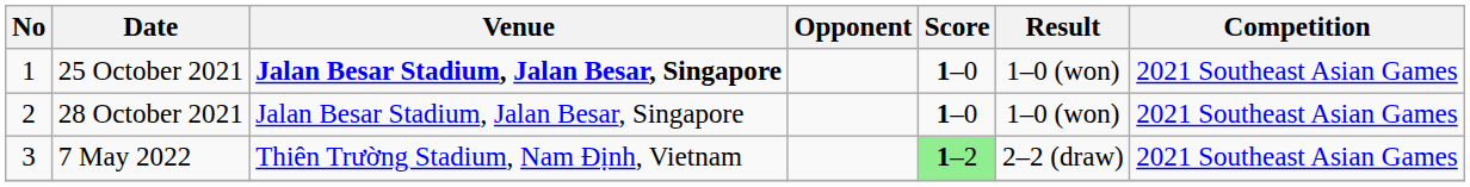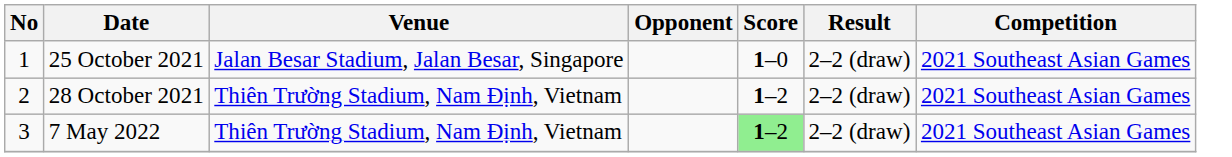 <table class="wikitable">
 <tr>
 <th>No</th>
 <th>Date</th>
 <th>Venue</th>
 <th>Opponent</th>
 <th>Score</th>
 <th>Result</th>
 <th>Competition</th>
 </tr>
 <tr>
 <td align=center>1</td>
 <td>25 October 2021</td>
-<td><strong><a href='#'>Jalan Besar Stadium</a>, <a href='#'>Jalan Besar</a>, Singapore</strong></td>
+<td><a href='#'>Jalan Besar Stadium</a>, <a href='#'>Jalan Besar</a>, Singapore</td>
 <td></td>
 <td align=center><strong>1</strong>–0</td>
-<td align=center>1–0 (won)</td>
+<td align=center>2–2 (draw)</td>
 <td><a href='#'>2021 Southeast Asian Games</a></td>
 </tr>
 <tr>
 <td align=center>2</td>
 <td>28 October 2021</td>
-<td><a href='#'>Jalan Besar Stadium</a>, <a href='#'>Jalan Besar</a>, Singapore</td>
+<td><a href='#'>Thiên Trường Stadium</a>, <a href='#'>Nam Định</a>, Vietnam</td>
 <td></td>
-<td align=center><strong>1</strong>–0</td>
-<td align=center>1–0 (won)</td>
+<td align=center><strong>1</strong>–2</td>
+<td align=center>2–2 (draw)</td>
 <td><a href='#'>2021 Southeast Asian Games</a></td>
 </tr>
 <tr>
 <td align=center>3</td>
 <td>7 May 2022</td>
 <td><a href='#'>Thiên Trường Stadium</a>, <a href='#'>Nam Định</a>, Vietnam</td>
 <td></td>
 <td align=center style="background: lightgreen;"><strong>1</strong>–2</td>
 <td align=center>2–2 (draw)</td>
 <td><a href='#'>2021 Southeast Asian Games</a></td>
 </tr>
 <tr>
 </tr>
 </table>
